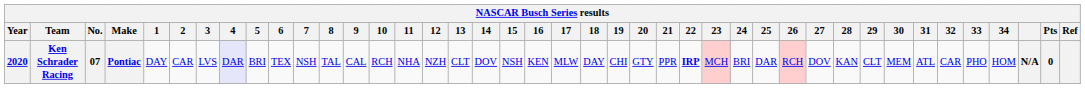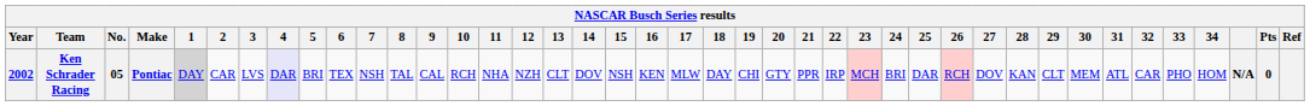 <table class="wikitable" style="text-align:center; font-size:75%">
 <tr>
 <th colspan=42><a href='#'>NASCAR Busch Series</a> results</th>
 </tr>
 <tr>
 <th>Year</th>
 <th>Team</th>
 <th>No.</th>
 <th>Make</th>
 <th>1</th>
 <th>2</th>
 <th>3</th>
 <th>4</th>
 <th>5</th>
 <th>6</th>
 <th>7</th>
 <th>8</th>
 <th>9</th>
 <th>10</th>
 <th>11</th>
 <th>12</th>
 <th>13</th>
 <th>14</th>
 <th>15</th>
 <th>16</th>
 <th>17</th>
 <th>18</th>
 <th>19</th>
 <th>20</th>
 <th>21</th>
 <th>22</th>
 <th>23</th>
 <th>24</th>
 <th>25</th>
 <th>26</th>
 <th>27</th>
 <th>28</th>
 <th>29</th>
 <th>30</th>
 <th>31</th>
 <th>32</th>
 <th>33</th>
 <th>34</th>
 <th></th>
 <th>Pts</th>
 <th>Ref</th>
 </tr>
 <tr>
-<th><a href='#'>2020</a></th>
+<th><a href='#'>2002</a></th>
 <th><a href='#'>Ken Schrader Racing</a></th>
-<th>07</th>
+<th>05</th>
 <th><a href='#'>Pontiac</a></th>
-<td><a href='#'>DAY</a></td>
+<td style="background: lightgrey;"><a href='#'>DAY</a></td>
 <td><a href='#'>CAR</a></td>
 <td><a href='#'>LVS</a></td>
 <td style="background: lavender;"><a href='#'>DAR</a></td>
 <td><a href='#'>BRI</a></td>
 <td><a href='#'>TEX</a></td>
 <td><a href='#'>NSH</a></td>
 <td><a href='#'>TAL</a></td>
 <td><a href='#'>CAL</a></td>
 <td><a href='#'>RCH</a></td>
 <td><a href='#'>NHA</a></td>
 <td><a href='#'>NZH</a></td>
 <td><a href='#'>CLT</a></td>
 <td><a href='#'>DOV</a></td>
 <td><a href='#'>NSH</a></td>
 <td><a href='#'>KEN</a></td>
 <td><a href='#'>MLW</a></td>
 <td><a href='#'>DAY</a></td>
 <td><a href='#'>CHI</a></td>
 <td><a href='#'>GTY</a></td>
 <td><a href='#'>PPR</a></td>
-<td><strong><a href='#'>IRP</a></strong></td>
+<td><a href='#'>IRP</a></td>
 <td style="background:#FFCFCF;"><a href='#'>MCH</a><br></td>
 <td><a href='#'>BRI</a></td>
 <td><a href='#'>DAR</a></td>
 <td style="background:#FFCFCF;"><a href='#'>RCH</a><br></td>
 <td><a href='#'>DOV</a></td>
 <td><a href='#'>KAN</a></td>
 <td><a href='#'>CLT</a></td>
 <td><a href='#'>MEM</a></td>
 <td><a href='#'>ATL</a></td>
 <td><a href='#'>CAR</a></td>
 <td><a href='#'>PHO</a></td>
 <td><a href='#'>HOM</a></td>
 <th>N/A</th>
 <th>0</th>
 <th></th>
 </tr>
 </table>
